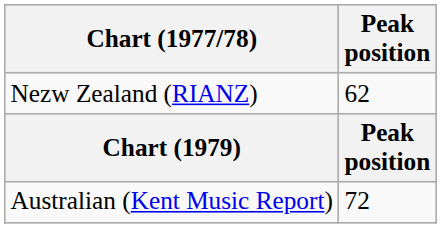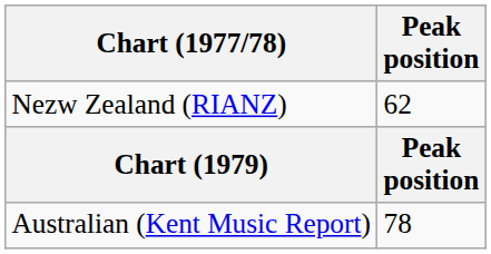 <table class="wikitable sortable plainrowheaders">
 <tr>
 <th scope="col">Chart (1977/78)</th>
 <th scope="col">Peak<br>position</th>
 </tr>
 <tr>
 <td>Nezw Zealand (<a href='#'>RIANZ</a>)</td>
 <td>62</td>
 </tr>
 <tr>
 <th scope="col">Chart (1979)</th>
 <th scope="col">Peak<br>position</th>
 </tr>
 <tr>
 <td>Australian (<a href='#'>Kent Music Report</a>)</td>
-<td>72</td>
+<td>78</td>
 </tr>
 </table>
